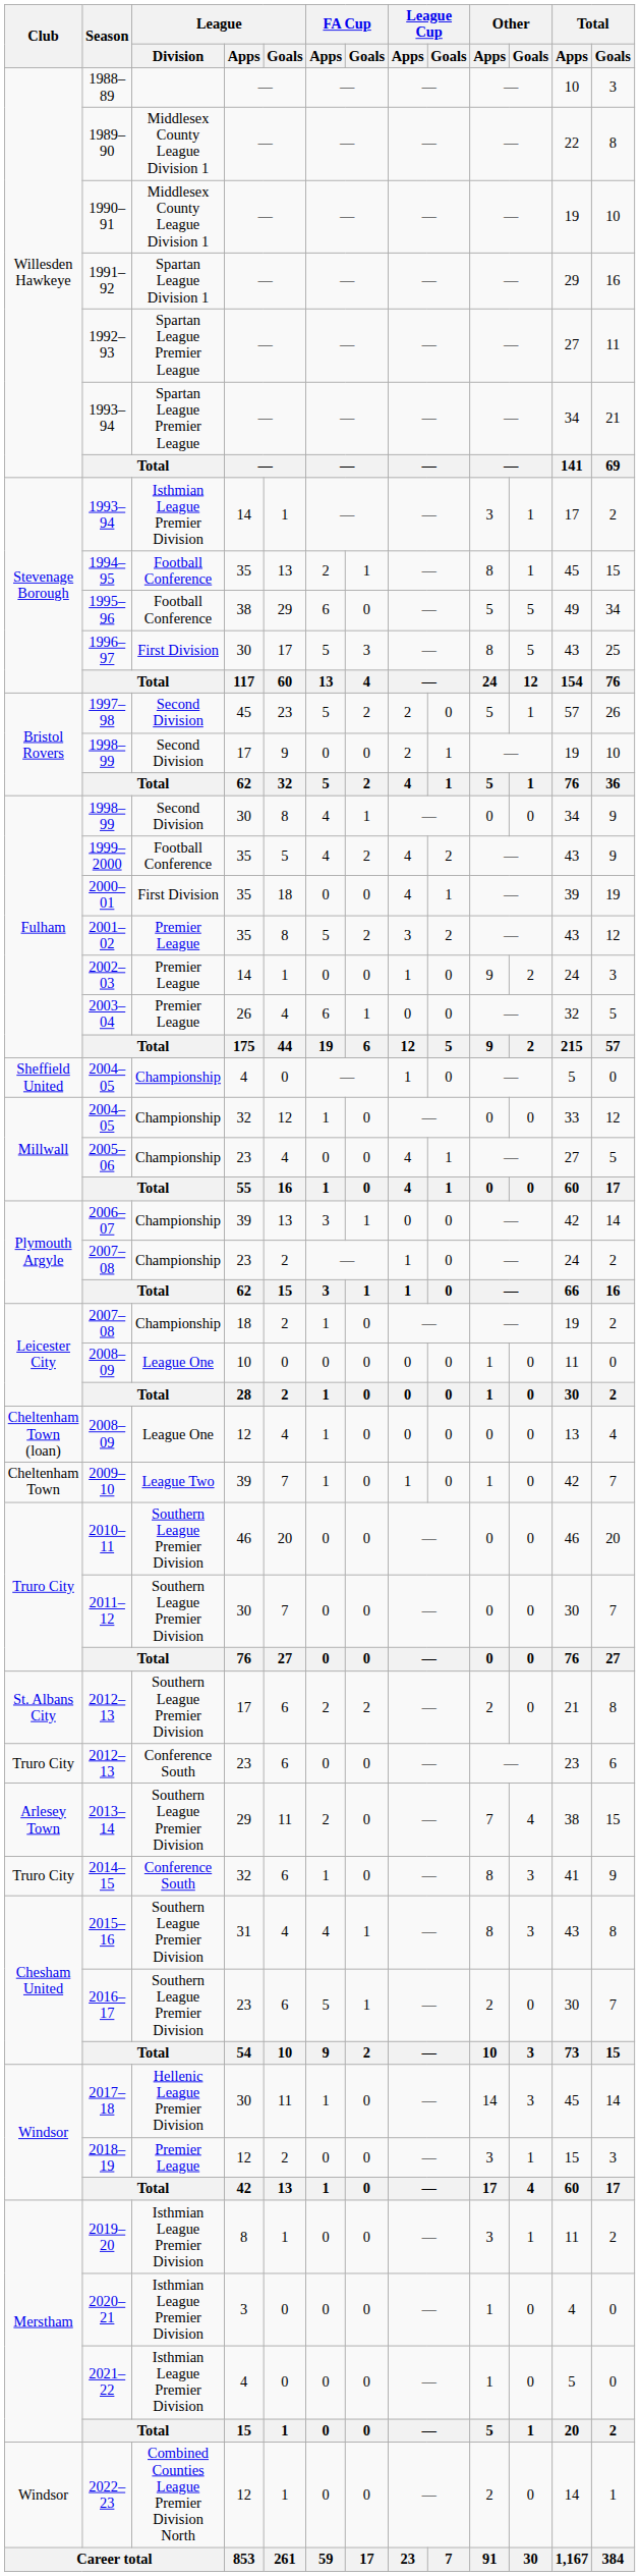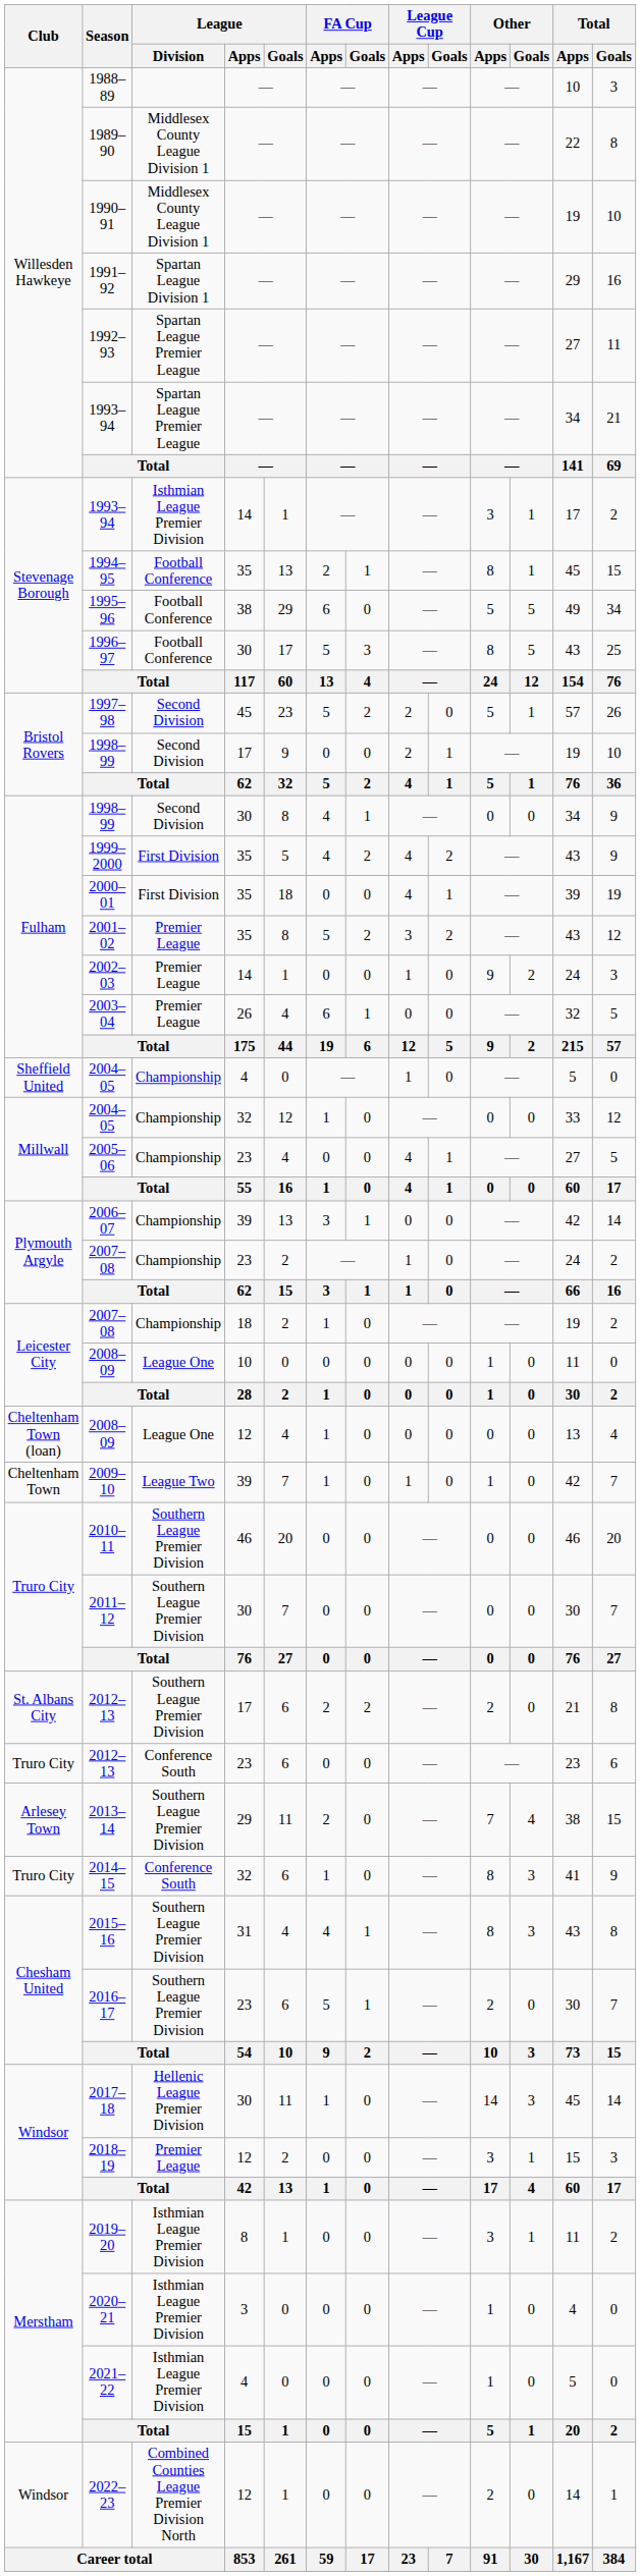 <table class="wikitable" style="text-align:center">
 <tr>
 <th rowspan="2">Club</th>
 <th rowspan="2">Season</th>
 <th colspan="3">League</th>
 <th colspan="2"><a href='#'>FA Cup</a></th>
 <th colspan="2"><a href='#'>League Cup</a></th>
 <th colspan="2">Other</th>
 <th colspan="2">Total</th>
 </tr>
 <tr>
 <th>Division</th>
 <th>Apps</th>
 <th>Goals</th>
 <th>Apps</th>
 <th>Goals</th>
 <th>Apps</th>
 <th>Goals</th>
 <th>Apps</th>
 <th>Goals</th>
 <th>Apps</th>
 <th>Goals</th>
 </tr>
 <tr>
 <td rowspan="7">Willesden Hawkeye</td>
 <td>1988–89</td>
 <td></td>
 <td colspan="2">—</td>
 <td colspan="2">—</td>
 <td colspan="2">—</td>
 <td colspan="2">—</td>
 <td>10</td>
 <td>3</td>
 </tr>
 <tr>
 <td>1989–90</td>
 <td>Middlesex County League Division 1</td>
 <td colspan="2">—</td>
 <td colspan="2">—</td>
 <td colspan="2">—</td>
 <td colspan="2">—</td>
 <td>22</td>
 <td>8</td>
 </tr>
 <tr>
 <td>1990–91</td>
 <td>Middlesex County League Division 1</td>
 <td colspan="2">—</td>
 <td colspan="2">—</td>
 <td colspan="2">—</td>
 <td colspan="2">—</td>
 <td>19</td>
 <td>10</td>
 </tr>
 <tr>
 <td>1991–92</td>
 <td>Spartan League Division 1</td>
 <td colspan="2">—</td>
 <td colspan="2">—</td>
 <td colspan="2">—</td>
 <td colspan="2">—</td>
 <td>29</td>
 <td>16</td>
 </tr>
 <tr>
 <td>1992–93</td>
 <td>Spartan League Premier League</td>
 <td colspan="2">—</td>
 <td colspan="2">—</td>
 <td colspan="2">—</td>
 <td colspan="2">—</td>
 <td>27</td>
 <td>11</td>
 </tr>
 <tr>
 <td>1993–94</td>
 <td>Spartan League Premier League</td>
 <td colspan="2">—</td>
 <td colspan="2">—</td>
 <td colspan="2">—</td>
 <td colspan="2">—</td>
 <td>34</td>
 <td>21</td>
 </tr>
 <tr>
 <th colspan="2">Total</th>
 <th colspan="2">—</th>
 <th colspan="2">—</th>
 <th colspan="2">—</th>
 <th colspan="2">—</th>
 <th>141</th>
 <th>69</th>
 </tr>
 <tr>
 <td rowspan="5"><a href='#'>Stevenage Borough</a></td>
 <td><a href='#'>1993–94</a></td>
 <td><a href='#'>Isthmian League</a> Premier Division</td>
 <td>14</td>
 <td>1</td>
 <td colspan="2">—</td>
 <td colspan="2">—</td>
 <td>3</td>
 <td>1</td>
 <td>17</td>
 <td>2</td>
 </tr>
 <tr>
 <td><a href='#'>1994–95</a></td>
 <td><a href='#'>Football Conference</a></td>
 <td>35</td>
 <td>13</td>
 <td>2</td>
 <td>1</td>
 <td colspan="2">—</td>
 <td>8</td>
 <td>1</td>
 <td>45</td>
 <td>15</td>
 </tr>
 <tr>
 <td><a href='#'>1995–96</a></td>
 <td>Football Conference</td>
 <td>38</td>
 <td>29</td>
 <td>6</td>
 <td>0</td>
 <td colspan="2">—</td>
 <td>5</td>
 <td>5</td>
 <td>49</td>
 <td>34</td>
 </tr>
 <tr>
 <td><a href='#'>1996–97</a></td>
-<td><a href='#'>First Division</a></td>
+<td>Football Conference</td>
 <td>30</td>
 <td>17</td>
 <td>5</td>
 <td>3</td>
 <td colspan="2">—</td>
 <td>8</td>
 <td>5</td>
 <td>43</td>
 <td>25</td>
 </tr>
 <tr>
 <th colspan="2">Total</th>
 <th>117</th>
 <th>60</th>
 <th>13</th>
 <th>4</th>
 <th colspan="2">—</th>
 <th>24</th>
 <th>12</th>
 <th>154</th>
 <th>76</th>
 </tr>
 <tr>
 <td rowspan="3"><a href='#'>Bristol Rovers</a></td>
 <td><a href='#'>1997–98</a></td>
 <td><a href='#'>Second Division</a></td>
 <td>45</td>
 <td>23</td>
 <td>5</td>
 <td>2</td>
 <td>2</td>
 <td>0</td>
 <td>5</td>
 <td>1</td>
 <td>57</td>
 <td>26</td>
 </tr>
 <tr>
 <td><a href='#'>1998–99</a></td>
 <td>Second Division</td>
 <td>17</td>
 <td>9</td>
 <td>0</td>
 <td>0</td>
 <td>2</td>
 <td>1</td>
 <td colspan="2">—</td>
 <td>19</td>
 <td>10</td>
 </tr>
 <tr>
 <th colspan="2">Total</th>
 <th>62</th>
 <th>32</th>
 <th>5</th>
 <th>2</th>
 <th>4</th>
 <th>1</th>
 <th>5</th>
 <th>1</th>
 <th>76</th>
 <th>36</th>
 </tr>
 <tr>
 <td rowspan="7"><a href='#'>Fulham</a></td>
 <td><a href='#'>1998–99</a></td>
 <td>Second Division</td>
 <td>30</td>
 <td>8</td>
 <td>4</td>
 <td>1</td>
 <td colspan="2">—</td>
 <td>0</td>
 <td>0</td>
 <td>34</td>
 <td>9</td>
 </tr>
 <tr>
 <td><a href='#'>1999–2000</a></td>
-<td>Football Conference</td>
+<td><a href='#'>First Division</a></td>
 <td>35</td>
 <td>5</td>
 <td>4</td>
 <td>2</td>
 <td>4</td>
 <td>2</td>
 <td colspan="2">—</td>
 <td>43</td>
 <td>9</td>
 </tr>
 <tr>
 <td><a href='#'>2000–01</a></td>
 <td>First Division</td>
 <td>35</td>
 <td>18</td>
 <td>0</td>
 <td>0</td>
 <td>4</td>
 <td>1</td>
 <td colspan="2">—</td>
 <td>39</td>
 <td>19</td>
 </tr>
 <tr>
 <td><a href='#'>2001–02</a></td>
 <td><a href='#'>Premier League</a></td>
 <td>35</td>
 <td>8</td>
 <td>5</td>
 <td>2</td>
 <td>3</td>
 <td>2</td>
 <td colspan="2">—</td>
 <td>43</td>
 <td>12</td>
 </tr>
 <tr>
 <td><a href='#'>2002–03</a></td>
 <td>Premier League</td>
 <td>14</td>
 <td>1</td>
 <td>0</td>
 <td>0</td>
 <td>1</td>
 <td>0</td>
 <td>9</td>
 <td>2</td>
 <td>24</td>
 <td>3</td>
 </tr>
 <tr>
 <td><a href='#'>2003–04</a></td>
 <td>Premier League</td>
 <td>26</td>
 <td>4</td>
 <td>6</td>
 <td>1</td>
 <td>0</td>
 <td>0</td>
 <td colspan="2">—</td>
 <td>32</td>
 <td>5</td>
 </tr>
 <tr>
 <th colspan="2">Total</th>
 <th>175</th>
 <th>44</th>
 <th>19</th>
 <th>6</th>
 <th>12</th>
 <th>5</th>
 <th>9</th>
 <th>2</th>
 <th>215</th>
 <th>57</th>
 </tr>
 <tr>
 <td><a href='#'>Sheffield United</a></td>
 <td><a href='#'>2004–05</a></td>
 <td><a href='#'>Championship</a></td>
 <td>4</td>
 <td>0</td>
 <td colspan="2">—</td>
 <td>1</td>
 <td>0</td>
 <td colspan="2">—</td>
 <td>5</td>
 <td>0</td>
 </tr>
 <tr>
 <td rowspan="3"><a href='#'>Millwall</a></td>
 <td><a href='#'>2004–05</a></td>
 <td>Championship</td>
 <td>32</td>
 <td>12</td>
 <td>1</td>
 <td>0</td>
 <td colspan="2">—</td>
 <td>0</td>
 <td>0</td>
 <td>33</td>
 <td>12</td>
 </tr>
 <tr>
 <td><a href='#'>2005–06</a></td>
 <td>Championship</td>
 <td>23</td>
 <td>4</td>
 <td>0</td>
 <td>0</td>
 <td>4</td>
 <td>1</td>
 <td colspan="2">—</td>
 <td>27</td>
 <td>5</td>
 </tr>
 <tr>
 <th colspan="2">Total</th>
 <th>55</th>
 <th>16</th>
 <th>1</th>
 <th>0</th>
 <th>4</th>
 <th>1</th>
 <th>0</th>
 <th>0</th>
 <th>60</th>
 <th>17</th>
 </tr>
 <tr>
 <td rowspan="3"><a href='#'>Plymouth Argyle</a></td>
 <td><a href='#'>2006–07</a></td>
 <td>Championship</td>
 <td>39</td>
 <td>13</td>
 <td>3</td>
 <td>1</td>
 <td>0</td>
 <td>0</td>
 <td colspan="2">—</td>
 <td>42</td>
 <td>14</td>
 </tr>
 <tr>
 <td><a href='#'>2007–08</a></td>
 <td>Championship</td>
 <td>23</td>
 <td>2</td>
 <td colspan="2">—</td>
 <td>1</td>
 <td>0</td>
 <td colspan="2">—</td>
 <td>24</td>
 <td>2</td>
 </tr>
 <tr>
 <th colspan="2">Total</th>
 <th>62</th>
 <th>15</th>
 <th>3</th>
 <th>1</th>
 <th>1</th>
 <th>0</th>
 <th colspan="2">—</th>
 <th>66</th>
 <th>16</th>
 </tr>
 <tr>
 <td rowspan="3"><a href='#'>Leicester City</a></td>
 <td><a href='#'>2007–08</a></td>
 <td>Championship</td>
 <td>18</td>
 <td>2</td>
 <td>1</td>
 <td>0</td>
 <td colspan="2">—</td>
 <td colspan="2">—</td>
 <td>19</td>
 <td>2</td>
 </tr>
 <tr>
 <td><a href='#'>2008–09</a></td>
 <td><a href='#'>League One</a></td>
 <td>10</td>
 <td>0</td>
 <td>0</td>
 <td>0</td>
 <td>0</td>
 <td>0</td>
 <td>1</td>
 <td>0</td>
 <td>11</td>
 <td>0</td>
 </tr>
 <tr>
 <th colspan="2">Total</th>
 <th>28</th>
 <th>2</th>
 <th>1</th>
 <th>0</th>
 <th>0</th>
 <th>0</th>
 <th>1</th>
 <th>0</th>
 <th>30</th>
 <th>2</th>
 </tr>
 <tr>
 <td><a href='#'>Cheltenham Town</a> (loan)</td>
 <td><a href='#'>2008–09</a></td>
 <td>League One</td>
 <td>12</td>
 <td>4</td>
 <td>1</td>
 <td>0</td>
 <td>0</td>
 <td>0</td>
 <td>0</td>
 <td>0</td>
 <td>13</td>
 <td>4</td>
 </tr>
 <tr>
 <td>Cheltenham Town</td>
 <td><a href='#'>2009–10</a></td>
 <td><a href='#'>League Two</a></td>
 <td>39</td>
 <td>7</td>
 <td>1</td>
 <td>0</td>
 <td>1</td>
 <td>0</td>
 <td>1</td>
 <td>0</td>
 <td>42</td>
 <td>7</td>
 </tr>
 <tr>
 <td rowspan="3"><a href='#'>Truro City</a></td>
 <td><a href='#'>2010–11</a></td>
 <td><a href='#'>Southern League</a> Premier Division</td>
 <td>46</td>
 <td>20</td>
 <td>0</td>
 <td>0</td>
 <td colspan="2">—</td>
 <td>0</td>
 <td>0</td>
 <td>46</td>
 <td>20</td>
 </tr>
 <tr>
 <td><a href='#'>2011–12</a></td>
 <td>Southern League Premier Division</td>
 <td>30</td>
 <td>7</td>
 <td>0</td>
 <td>0</td>
 <td colspan="2">—</td>
 <td>0</td>
 <td>0</td>
 <td>30</td>
 <td>7</td>
 </tr>
 <tr>
 <th colspan="2">Total</th>
 <th>76</th>
 <th>27</th>
 <th>0</th>
 <th>0</th>
 <th colspan="2">—</th>
 <th>0</th>
 <th>0</th>
 <th>76</th>
 <th>27</th>
 </tr>
 <tr>
 <td><a href='#'>St. Albans City</a></td>
 <td><a href='#'>2012–13</a></td>
 <td>Southern League Premier Division</td>
 <td>17</td>
 <td>6</td>
 <td>2</td>
 <td>2</td>
 <td colspan="2">—</td>
 <td>2</td>
 <td>0</td>
 <td>21</td>
 <td>8</td>
 </tr>
 <tr>
 <td>Truro City</td>
 <td><a href='#'>2012–13</a></td>
 <td>Conference South</td>
 <td>23</td>
 <td>6</td>
 <td>0</td>
 <td>0</td>
 <td colspan="2">—</td>
 <td colspan="2">—</td>
 <td>23</td>
 <td>6</td>
 </tr>
 <tr>
 <td><a href='#'>Arlesey Town</a></td>
 <td><a href='#'>2013–14</a></td>
 <td>Southern League Premier Division</td>
 <td>29</td>
 <td>11</td>
 <td>2</td>
 <td>0</td>
 <td colspan="2">—</td>
 <td>7</td>
 <td>4</td>
 <td>38</td>
 <td>15</td>
 </tr>
 <tr>
 <td>Truro City</td>
 <td><a href='#'>2014–15</a></td>
 <td><a href='#'>Conference South</a></td>
 <td>32</td>
 <td>6</td>
 <td>1</td>
 <td>0</td>
 <td colspan="2">—</td>
 <td>8</td>
 <td>3</td>
 <td>41</td>
 <td>9</td>
 </tr>
 <tr>
 <td rowspan="3"><a href='#'>Chesham United</a></td>
 <td><a href='#'>2015–16</a></td>
 <td>Southern League Premier Division</td>
 <td>31</td>
 <td>4</td>
 <td>4</td>
 <td>1</td>
 <td colspan="2">—</td>
 <td>8</td>
 <td>3</td>
 <td>43</td>
 <td>8</td>
 </tr>
 <tr>
 <td><a href='#'>2016–17</a></td>
 <td>Southern League Premier Division</td>
 <td>23</td>
 <td>6</td>
 <td>5</td>
 <td>1</td>
 <td colspan="2">—</td>
 <td>2</td>
 <td>0</td>
 <td>30</td>
 <td>7</td>
 </tr>
 <tr>
 <th colspan="2">Total</th>
 <th>54</th>
 <th>10</th>
 <th>9</th>
 <th>2</th>
 <th colspan="2">—</th>
 <th>10</th>
 <th>3</th>
 <th>73</th>
 <th>15</th>
 </tr>
 <tr>
 <td rowspan="3"><a href='#'>Windsor</a></td>
 <td><a href='#'>2017–18</a></td>
 <td><a href='#'>Hellenic League</a> Premier Division</td>
 <td>30</td>
 <td>11</td>
 <td>1</td>
 <td>0</td>
 <td colspan="2">—</td>
 <td>14</td>
 <td>3</td>
 <td>45</td>
 <td>14</td>
 </tr>
 <tr>
 <td><a href='#'>2018–19</a></td>
 <td><a href='#'>Premier League</a></td>
 <td>12</td>
 <td>2</td>
 <td>0</td>
 <td>0</td>
 <td colspan="2">—</td>
 <td>3</td>
 <td>1</td>
 <td>15</td>
 <td>3</td>
 </tr>
 <tr>
 <th colspan="2">Total</th>
 <th>42</th>
 <th>13</th>
 <th>1</th>
 <th>0</th>
 <th colspan="2">—</th>
 <th>17</th>
 <th>4</th>
 <th>60</th>
 <th>17</th>
 </tr>
 <tr>
 <td rowspan="4"><a href='#'>Merstham</a></td>
 <td><a href='#'>2019–20</a></td>
 <td>Isthmian League Premier Division</td>
 <td>8</td>
 <td>1</td>
 <td>0</td>
 <td>0</td>
 <td colspan="2">—</td>
 <td>3</td>
 <td>1</td>
 <td>11</td>
 <td>2</td>
 </tr>
 <tr>
 <td><a href='#'>2020–21</a></td>
 <td>Isthmian League Premier Division</td>
 <td>3</td>
 <td>0</td>
 <td>0</td>
 <td>0</td>
 <td colspan="2">—</td>
 <td>1</td>
 <td>0</td>
 <td>4</td>
 <td>0</td>
 </tr>
 <tr>
 <td><a href='#'>2021–22</a></td>
 <td>Isthmian League Premier Division</td>
 <td>4</td>
 <td>0</td>
 <td>0</td>
 <td>0</td>
 <td colspan="2">—</td>
 <td>1</td>
 <td>0</td>
 <td>5</td>
 <td>0</td>
 </tr>
 <tr>
 <th colspan="2">Total</th>
 <th>15</th>
 <th>1</th>
 <th>0</th>
 <th>0</th>
 <th colspan="2">—</th>
 <th>5</th>
 <th>1</th>
 <th>20</th>
 <th>2</th>
 </tr>
 <tr>
 <td>Windsor</td>
 <td><a href='#'>2022–23</a></td>
 <td><a href='#'>Combined Counties League</a> Premier Division North</td>
 <td>12</td>
 <td>1</td>
 <td>0</td>
 <td>0</td>
 <td colspan="2">—</td>
 <td>2</td>
 <td>0</td>
 <td>14</td>
 <td>1</td>
 </tr>
 <tr>
 <th colspan="3">Career total</th>
 <th>853</th>
 <th>261</th>
 <th>59</th>
 <th>17</th>
 <th>23</th>
 <th>7</th>
 <th>91</th>
 <th>30</th>
 <th>1,167</th>
 <th>384</th>
 </tr>
 </table>
